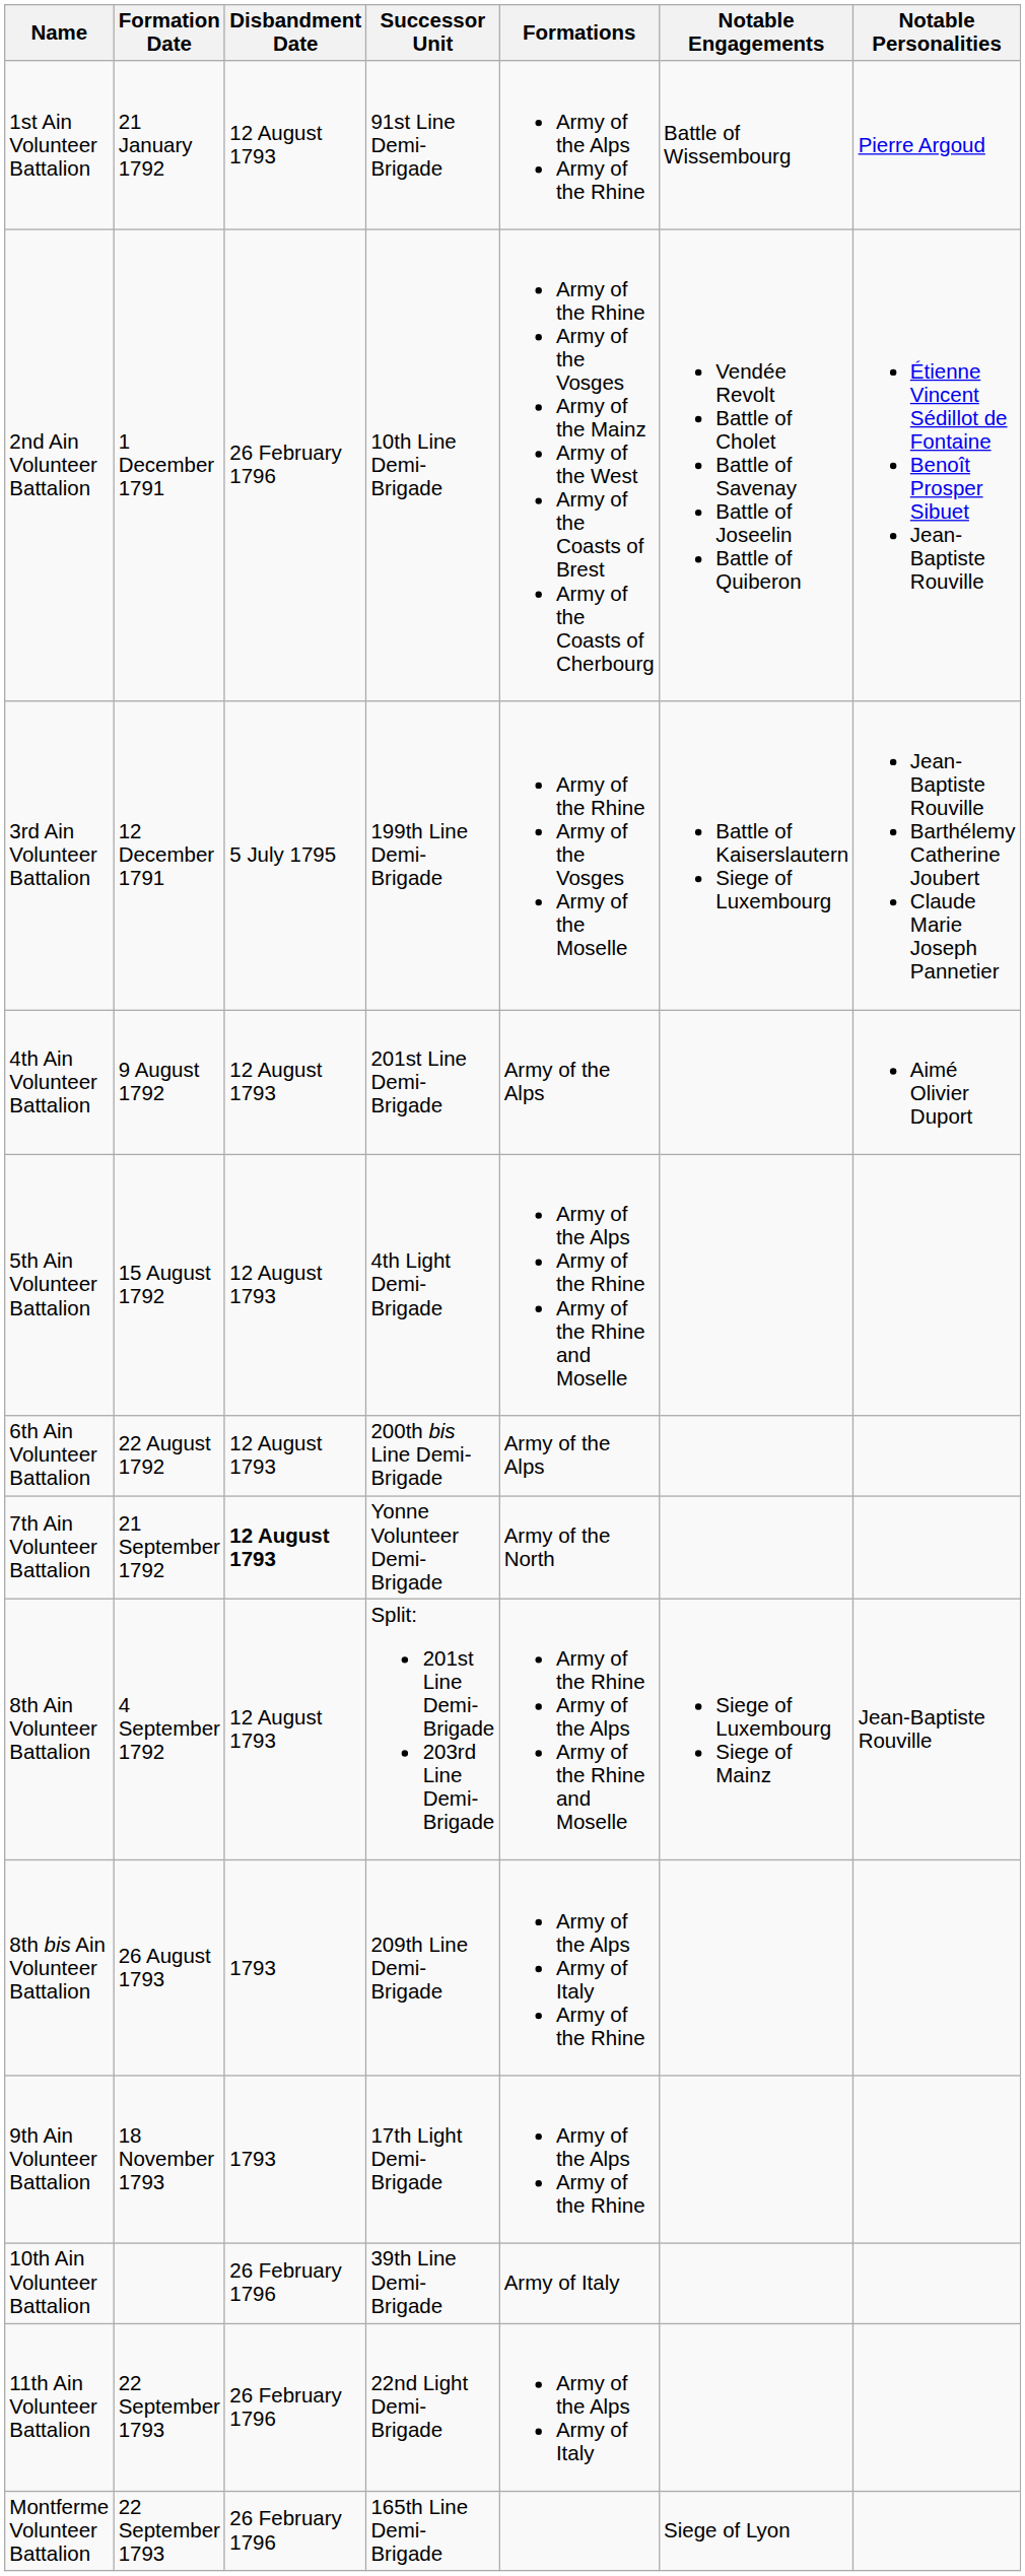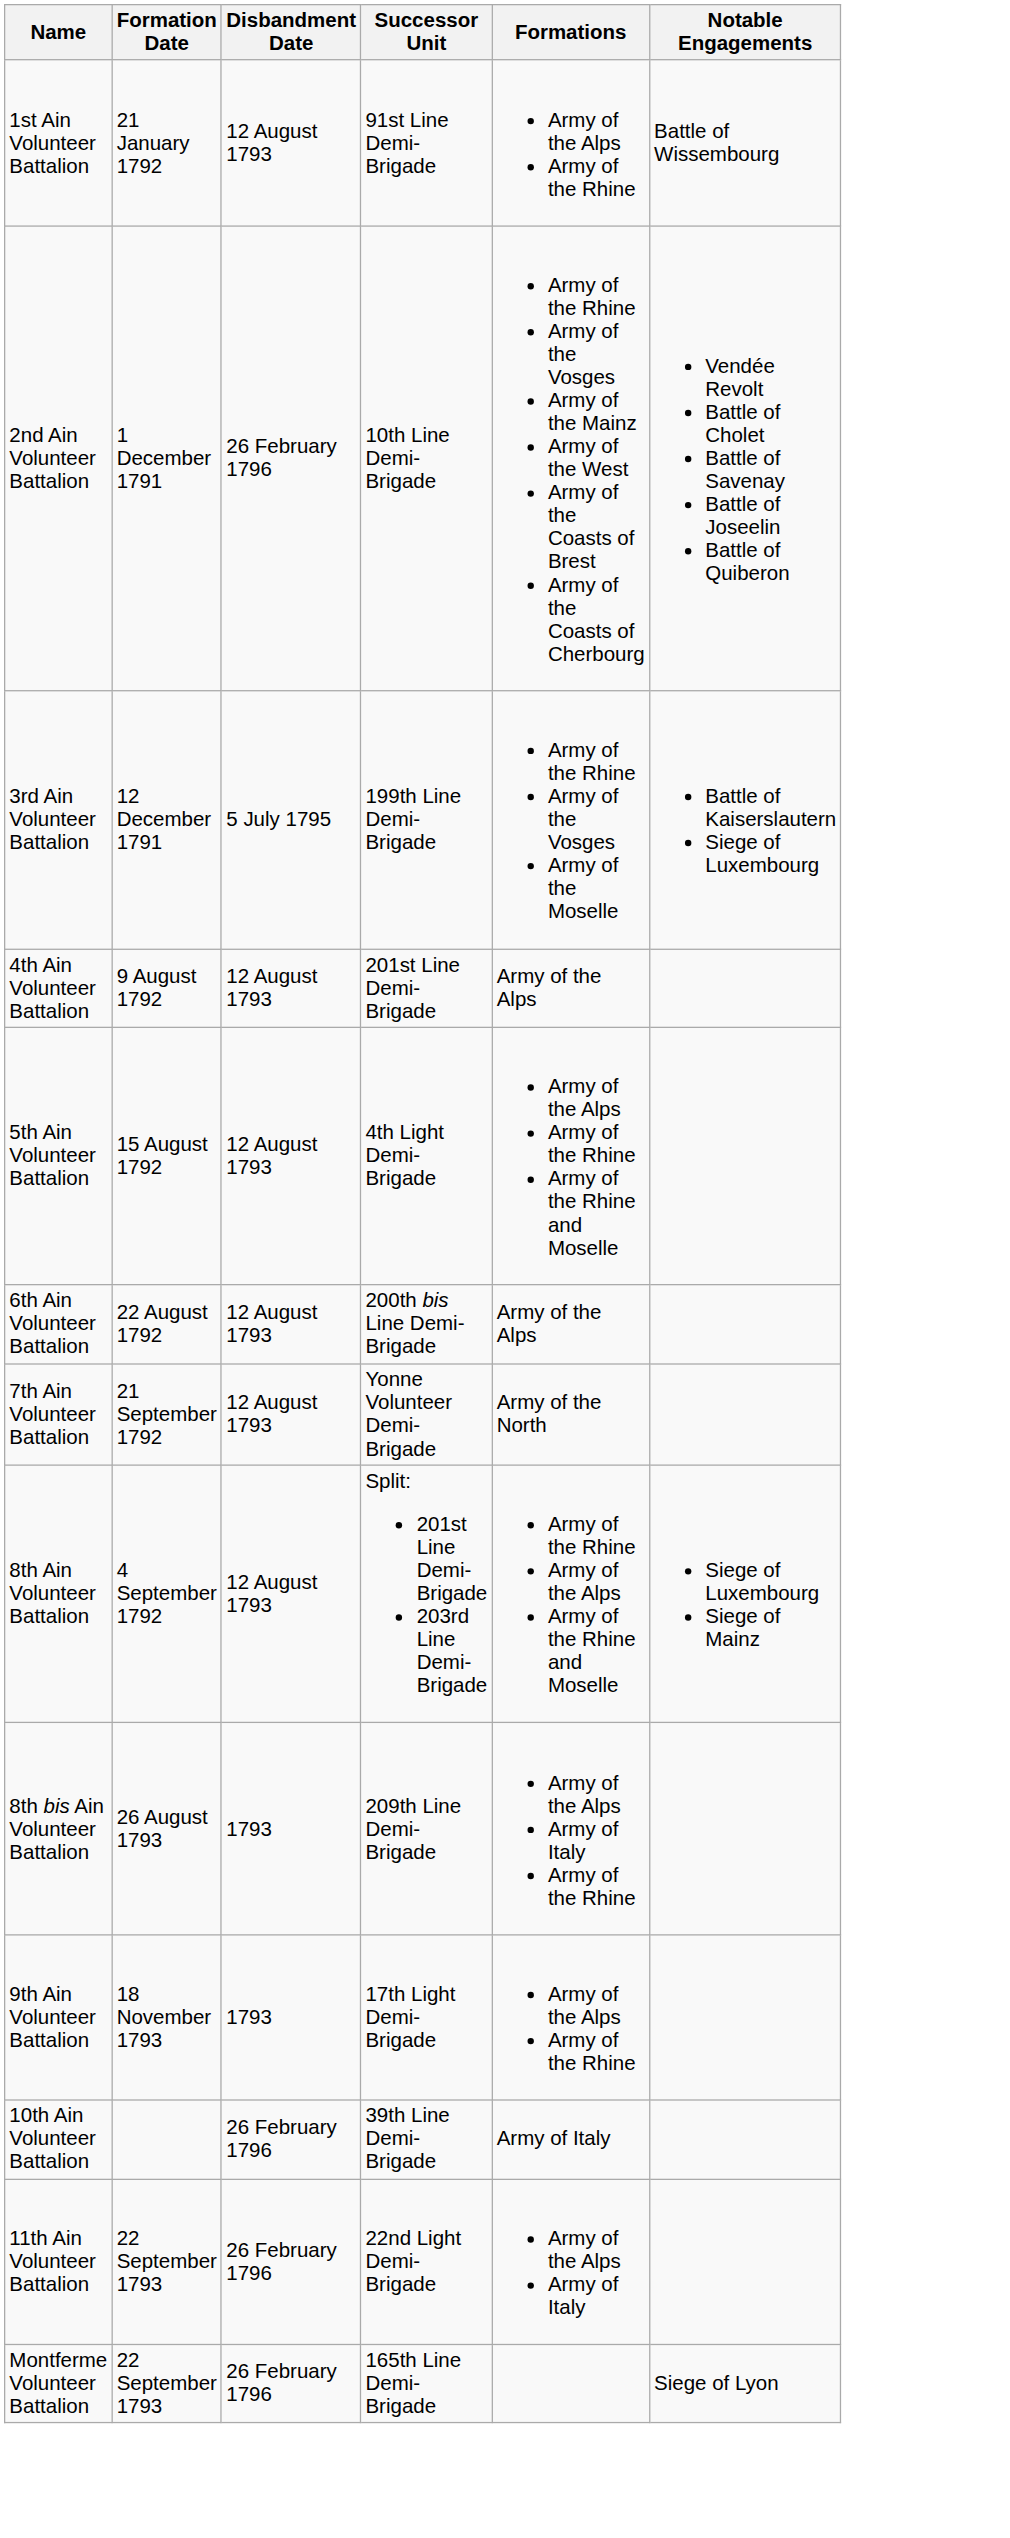 <table class="wikitable">
 <tr>
 <th>Name</th>
 <th>Formation Date</th>
 <th>Disbandment Date</th>
 <th>Successor Unit</th>
 <th>Formations</th>
 <th>Notable Engagements</th>
-<th>Notable Personalities</th>
 </tr>
 <tr>
 <td>1st Ain Volunteer Battalion</td>
 <td>21 January 1792</td>
 <td>12 August 1793</td>
 <td>91st Line Demi-Brigade</td>
 <td><br><ul><li>Army of the Alps</li><li>Army of the Rhine</li></ul></td>
 <td>Battle of Wissembourg</td>
-<td><a href='#'>Pierre Argoud</a></td>
 </tr>
 <tr>
 <td>2nd Ain Volunteer Battalion</td>
 <td>1 December 1791</td>
 <td>26 February 1796</td>
 <td>10th Line Demi-Brigade</td>
 <td><br><ul><li>Army of the Rhine</li><li>Army of the Vosges</li><li>Army of the Mainz</li><li>Army of the West</li><li>Army of the Coasts of Brest</li><li>Army of the Coasts of Cherbourg</li></ul></td>
 <td><br><ul><li>Vendée Revolt</li><li>Battle of Cholet</li><li>Battle of Savenay</li><li>Battle of Joseelin</li><li>Battle of Quiberon</li></ul></td>
-<td><br><ul><li><a href='#'>Étienne Vincent Sédillot de Fontaine</a></li><li><a href='#'>Benoît Prosper Sibuet</a></li><li>Jean-Baptiste Rouville</li></ul></td>
 </tr>
 <tr>
 <td>3rd Ain Volunteer Battalion</td>
 <td>12 December 1791</td>
 <td>5 July 1795</td>
 <td>199th Line Demi-Brigade</td>
 <td><br><ul><li>Army of the Rhine</li><li>Army of the Vosges</li><li>Army of the Moselle</li></ul></td>
 <td><br><ul><li>Battle of Kaiserslautern</li><li>Siege of Luxembourg</li></ul></td>
-<td><br><ul><li>Jean-Baptiste Rouville</li><li>Barthélemy Catherine Joubert</li><li>Claude Marie Joseph Pannetier</li></ul></td>
 </tr>
 <tr>
 <td>4th Ain Volunteer Battalion</td>
 <td>9 August 1792</td>
 <td>12 August 1793</td>
 <td>201st Line Demi-Brigade</td>
 <td>Army of the Alps</td>
 <td></td>
-<td><br><ul><li>Aimé Olivier Duport</li></ul></td>
 </tr>
 <tr>
 <td>5th Ain Volunteer Battalion</td>
 <td>15 August 1792</td>
 <td>12 August 1793</td>
 <td>4th Light Demi-Brigade</td>
 <td><br><ul><li>Army of the Alps</li><li>Army of the Rhine</li><li>Army of the Rhine and Moselle</li></ul></td>
-<td></td>
 <td></td>
 </tr>
 <tr>
 <td>6th Ain Volunteer Battalion</td>
 <td>22 August 1792</td>
 <td>12 August 1793</td>
 <td>200th <em>bis</em> Line Demi-Brigade</td>
 <td>Army of the Alps</td>
 <td></td>
-<td></td>
 </tr>
 <tr>
 <td>7th Ain Volunteer Battalion</td>
 <td>21 September 1792</td>
-<td><strong>12 August 1793</strong></td>
+<td>12 August 1793</td>
 <td>Yonne Volunteer Demi-Brigade</td>
 <td>Army of the North</td>
-<td></td>
 <td></td>
 </tr>
 <tr>
 <td>8th Ain Volunteer Battalion</td>
 <td>4 September 1792</td>
 <td>12 August 1793</td>
 <td>Split:<br><ul><li>201st Line Demi-Brigade</li><li>203rd Line Demi-Brigade</li></ul></td>
 <td><br><ul><li>Army of the Rhine</li><li>Army of the Alps</li><li>Army of the Rhine and Moselle</li></ul></td>
 <td><br><ul><li>Siege of Luxembourg</li><li>Siege of Mainz</li></ul></td>
-<td>Jean-Baptiste Rouville</td>
 </tr>
 <tr>
 <td>8th <em>bis</em> Ain Volunteer Battalion</td>
 <td>26 August 1793</td>
 <td>1793</td>
 <td>209th Line Demi-Brigade</td>
 <td><br><ul><li>Army of the Alps</li><li>Army of Italy</li><li>Army of the Rhine</li></ul></td>
-<td></td>
 <td></td>
 </tr>
 <tr>
 <td>9th Ain Volunteer Battalion</td>
 <td>18 November 1793</td>
 <td>1793</td>
 <td>17th Light Demi-Brigade</td>
 <td><br><ul><li>Army of the Alps</li><li>Army of the Rhine</li></ul></td>
 <td></td>
-<td></td>
 </tr>
 <tr>
 <td>10th Ain Volunteer Battalion</td>
 <td></td>
 <td>26 February 1796</td>
 <td>39th Line Demi-Brigade</td>
 <td>Army of Italy</td>
-<td></td>
 <td></td>
 </tr>
 <tr>
 <td>11th Ain Volunteer Battalion</td>
 <td>22 September 1793</td>
 <td>26 February 1796</td>
 <td>22nd Light Demi-Brigade</td>
 <td><br><ul><li>Army of the Alps</li><li>Army of Italy</li></ul></td>
 <td></td>
-<td></td>
 </tr>
 <tr>
 <td>Montferme Volunteer Battalion</td>
 <td>22 September 1793</td>
 <td>26 February 1796</td>
 <td>165th Line Demi-Brigade</td>
 <td></td>
 <td>Siege of Lyon</td>
-<td></td>
 </tr>
 </table>
